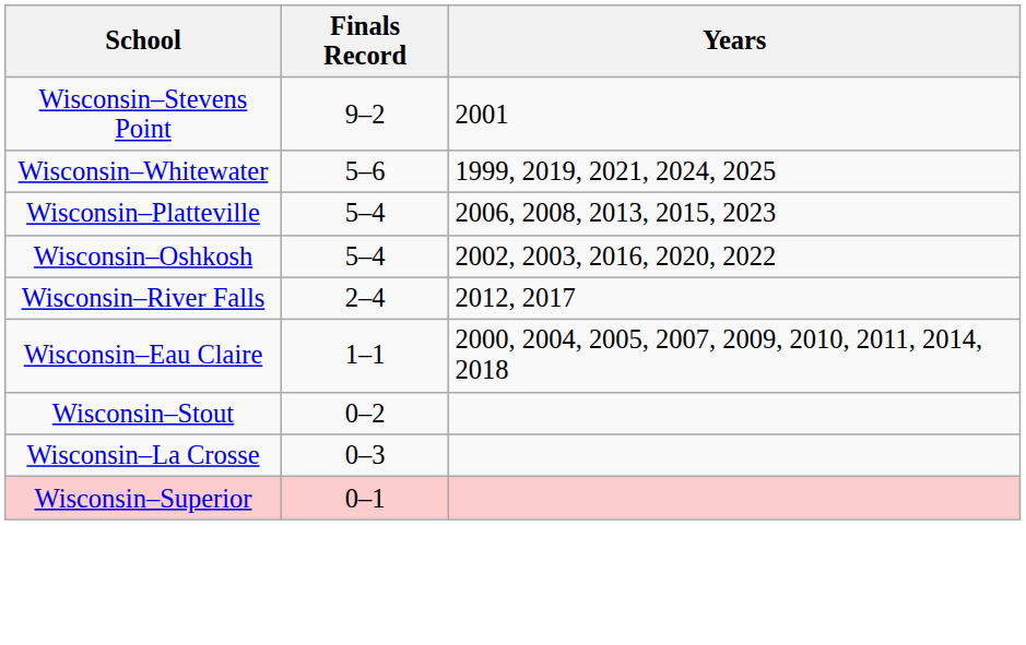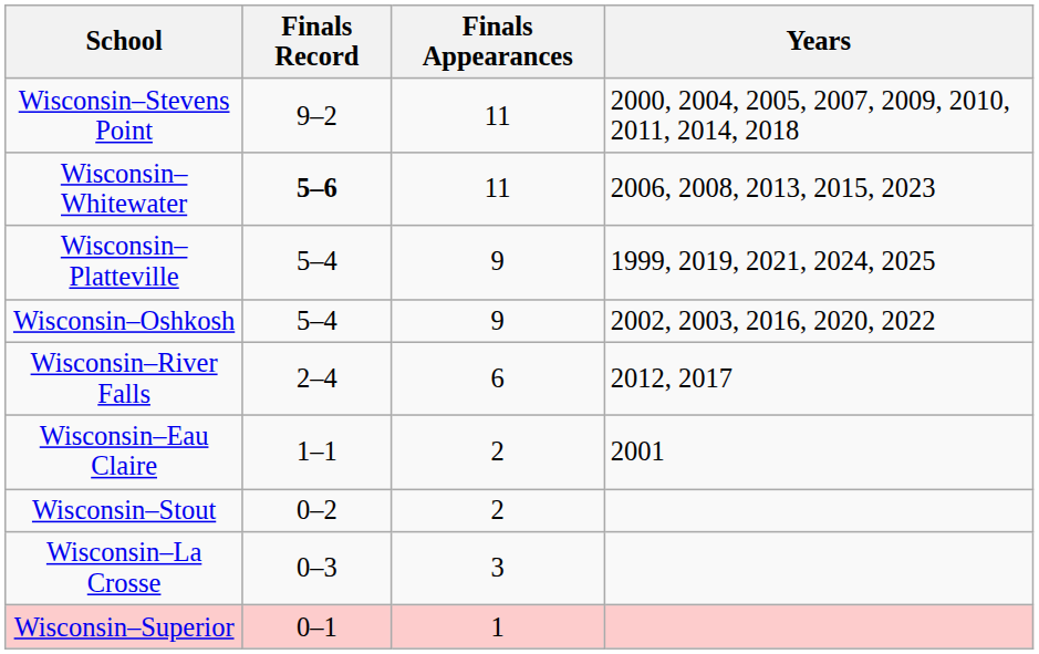 <table class="wikitable sortable" style="text-align:center;">
 <tr>
 <th>School</th>
 <th>Finals Record</th>
+<th>Finals Appearances</th>
 <th class=unsortable>Years</th>
 </tr>
 <tr>
 <td><a href='#'>Wisconsin–Stevens Point</a></td>
 <td>9–2</td>
-<td align=left>2001</td>
+<td>11</td>
+<td align=left>2000, 2004, 2005, 2007, 2009, 2010, 2011, 2014, 2018</td>
 </tr>
 <tr>
 <td><a href='#'>Wisconsin–Whitewater</a></td>
-<td>5–6</td>
-<td align=left>1999, 2019, 2021, 2024, 2025</td>
+<td><strong>5–6</strong></td>
+<td>11</td>
+<td align=left>2006, 2008, 2013, 2015, 2023</td>
 </tr>
 <tr>
 <td><a href='#'>Wisconsin–Platteville</a></td>
 <td>5–4</td>
-<td align=left>2006, 2008, 2013, 2015, 2023</td>
+<td>9</td>
+<td align=left>1999, 2019, 2021, 2024, 2025</td>
 </tr>
 <tr>
 <td><a href='#'>Wisconsin–Oshkosh</a></td>
 <td>5–4</td>
+<td>9</td>
 <td align=left>2002, 2003, 2016, 2020, 2022</td>
 </tr>
 <tr>
 <td><a href='#'>Wisconsin–River Falls</a></td>
 <td>2–4</td>
+<td>6</td>
 <td align=left>2012, 2017</td>
 </tr>
 <tr>
 <td><a href='#'>Wisconsin–Eau Claire</a></td>
 <td>1–1</td>
-<td align=left>2000, 2004, 2005, 2007, 2009, 2010, 2011, 2014, 2018</td>
+<td>2</td>
+<td align=left>2001</td>
 </tr>
 <tr>
 <td><a href='#'>Wisconsin–Stout</a></td>
 <td>0–2</td>
+<td>2</td>
 <td align=left></td>
 </tr>
 <tr>
 <td><a href='#'>Wisconsin–La Crosse</a></td>
 <td>0–3</td>
+<td>3</td>
 <td align=left></td>
 </tr>
 <tr bgcolor=#fdcccc>
 <td><a href='#'>Wisconsin–Superior</a></td>
 <td>0–1</td>
+<td>1</td>
 <td align=left></td>
 </tr>
 </table>
